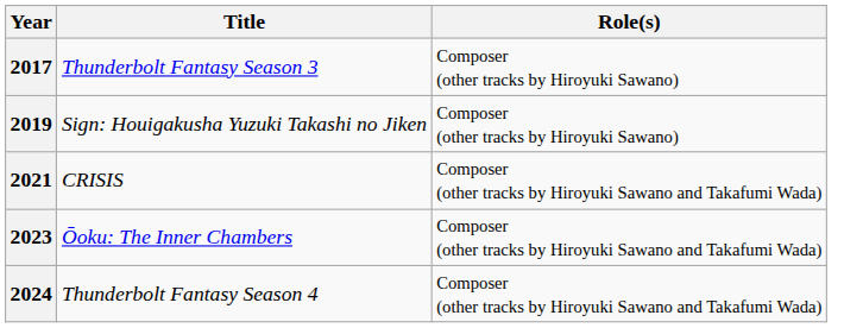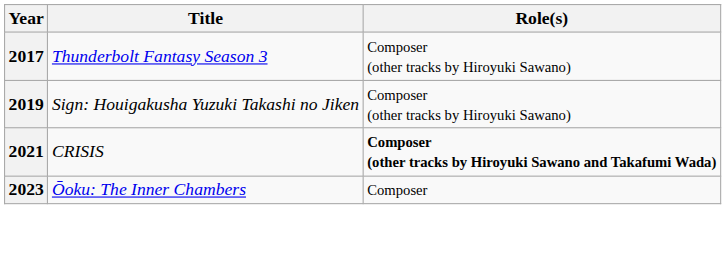 <table class="wikitable sortable">
 <tr>
 <th>Year</th>
 <th>Title</th>
 <th class="unsortable">Role(s)</th>
 </tr>
 <tr>
 <th>2017</th>
 <td><em><a href='#'>Thunderbolt Fantasy Season 3</a></em></td>
 <td><small>Composer<br> (other tracks by Hiroyuki Sawano)</small></td>
 </tr>
 <tr>
 <th>2019</th>
 <td><em>Sign: Houigakusha Yuzuki Takashi no Jiken</em></td>
 <td><small>Composer<br> (other tracks by Hiroyuki Sawano)</small></td>
 </tr>
 <tr>
 <th>2021</th>
 <td><em>CRISIS</em></td>
-<td><small>Composer<br> (other tracks by Hiroyuki Sawano and Takafumi Wada)</small></td>
+<td><strong><small>Composer<br> (other tracks by Hiroyuki Sawano and Takafumi Wada)</small></strong></td>
 </tr>
 <tr>
 <th>2023</th>
 <td><em><a href='#'>Ōoku: The Inner Chambers</a></em></td>
-<td><small>Composer<br> (other tracks by Hiroyuki Sawano and Takafumi Wada)</small></td>
-</tr>
-<tr>
-<th>2024</th>
-<td><em>Thunderbolt Fantasy Season 4</em></td>
-<td><small>Composer<br> (other tracks by Hiroyuki Sawano and Takafumi Wada)</small></td>
+<td><small>Composer</small></td>
 </tr>
 </table>
